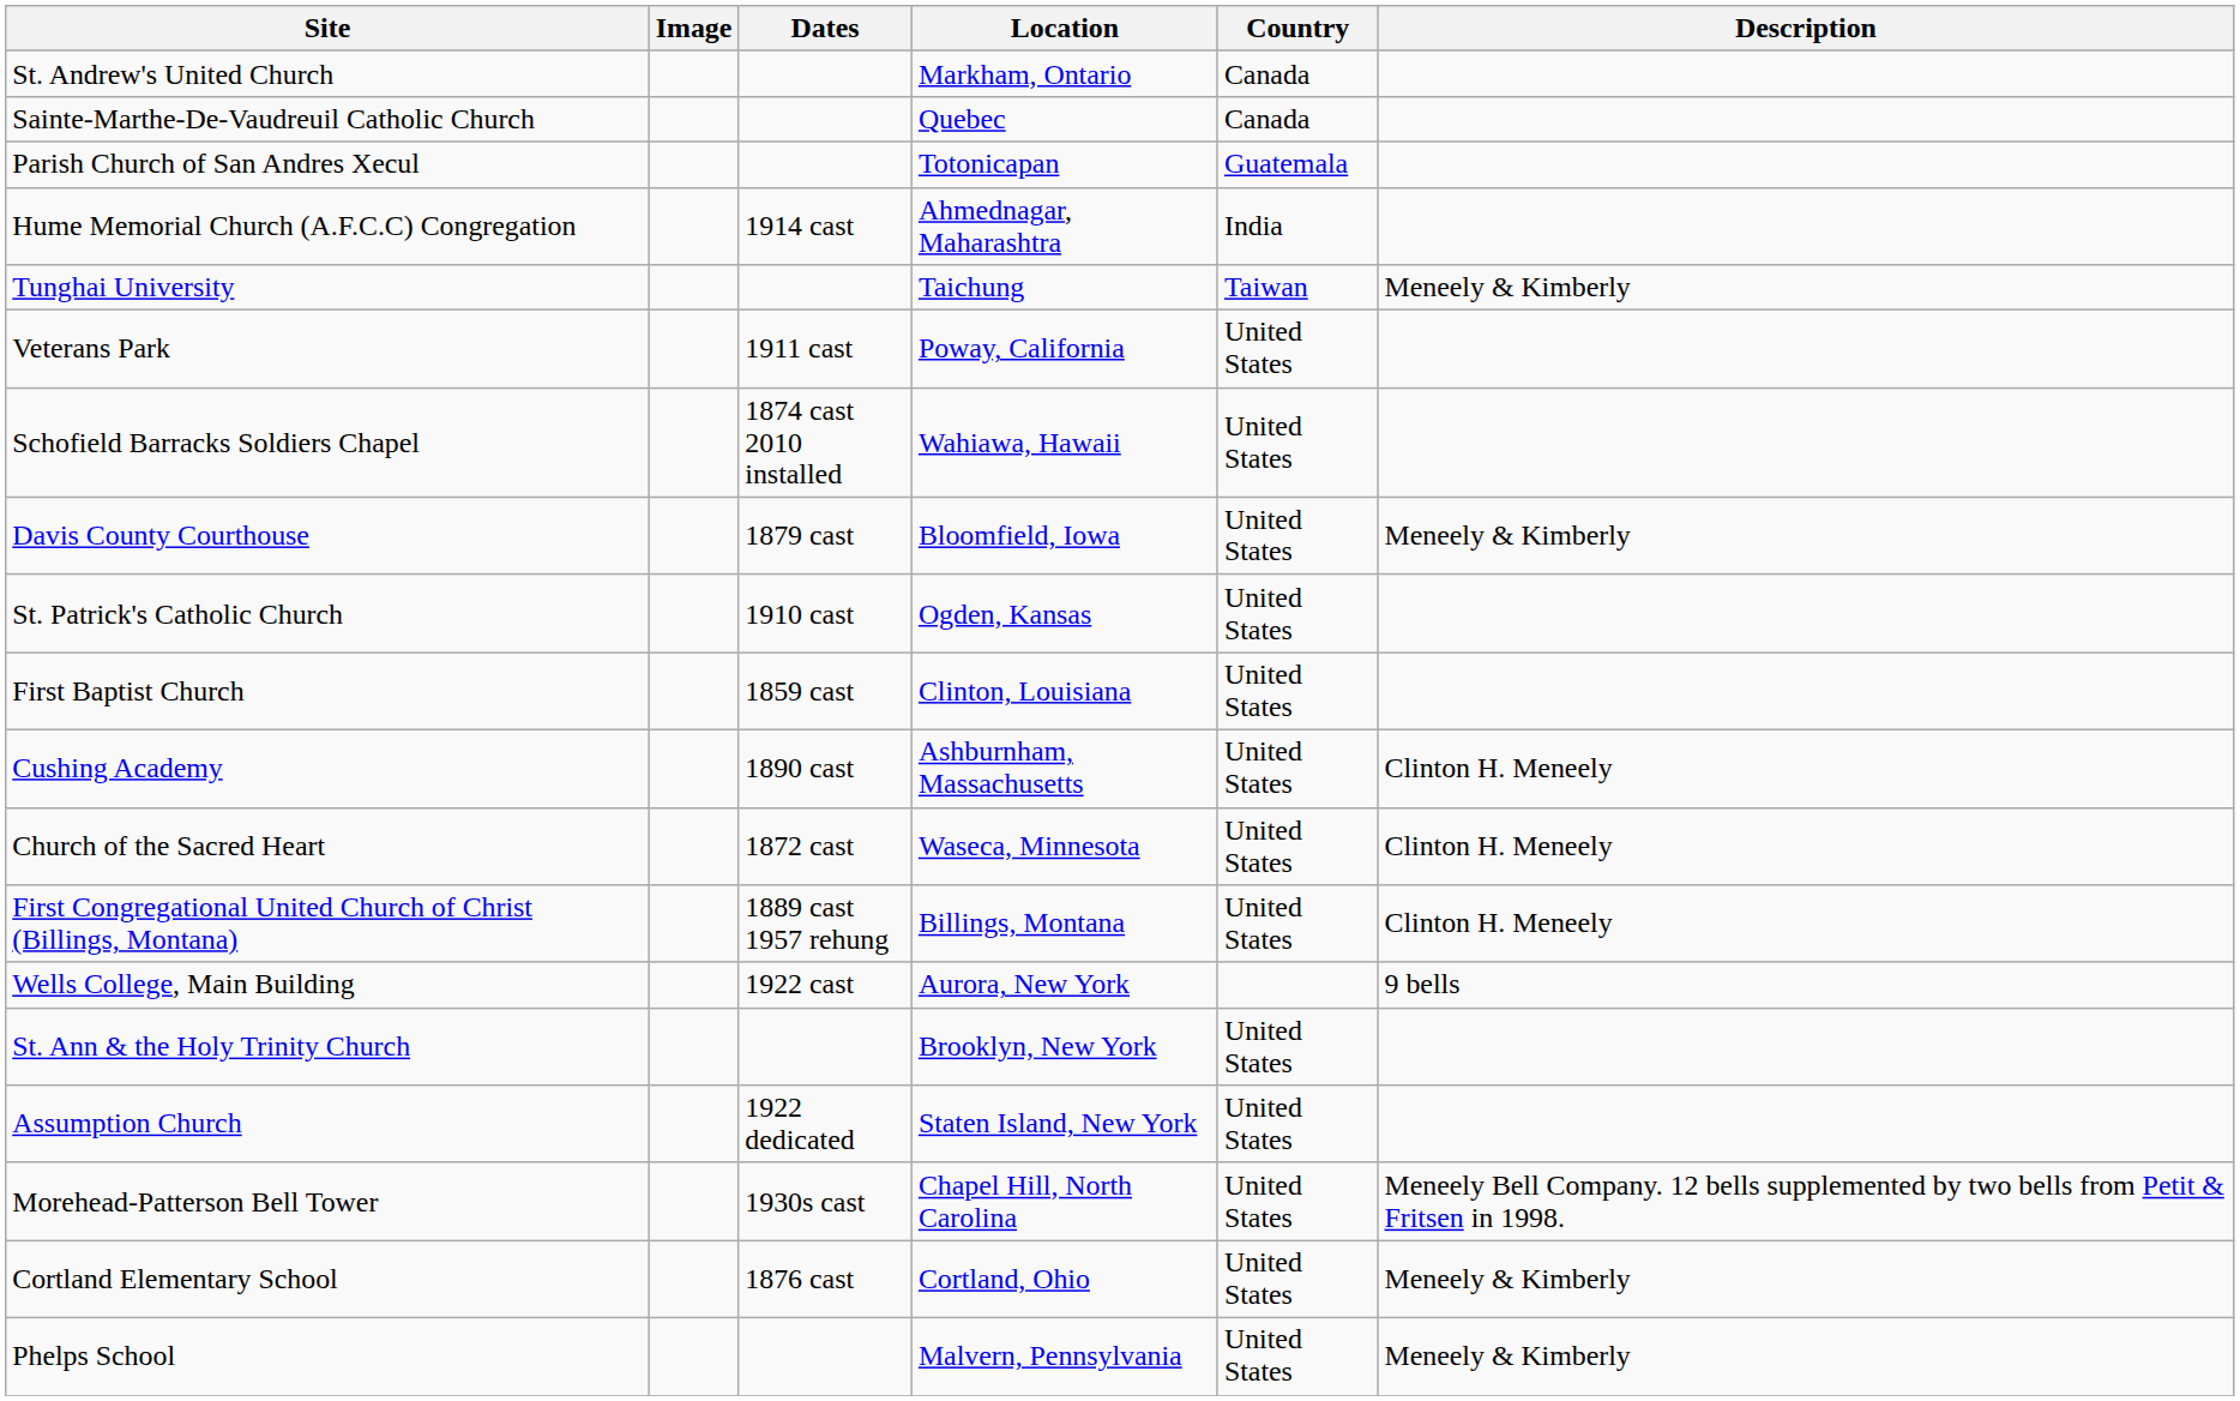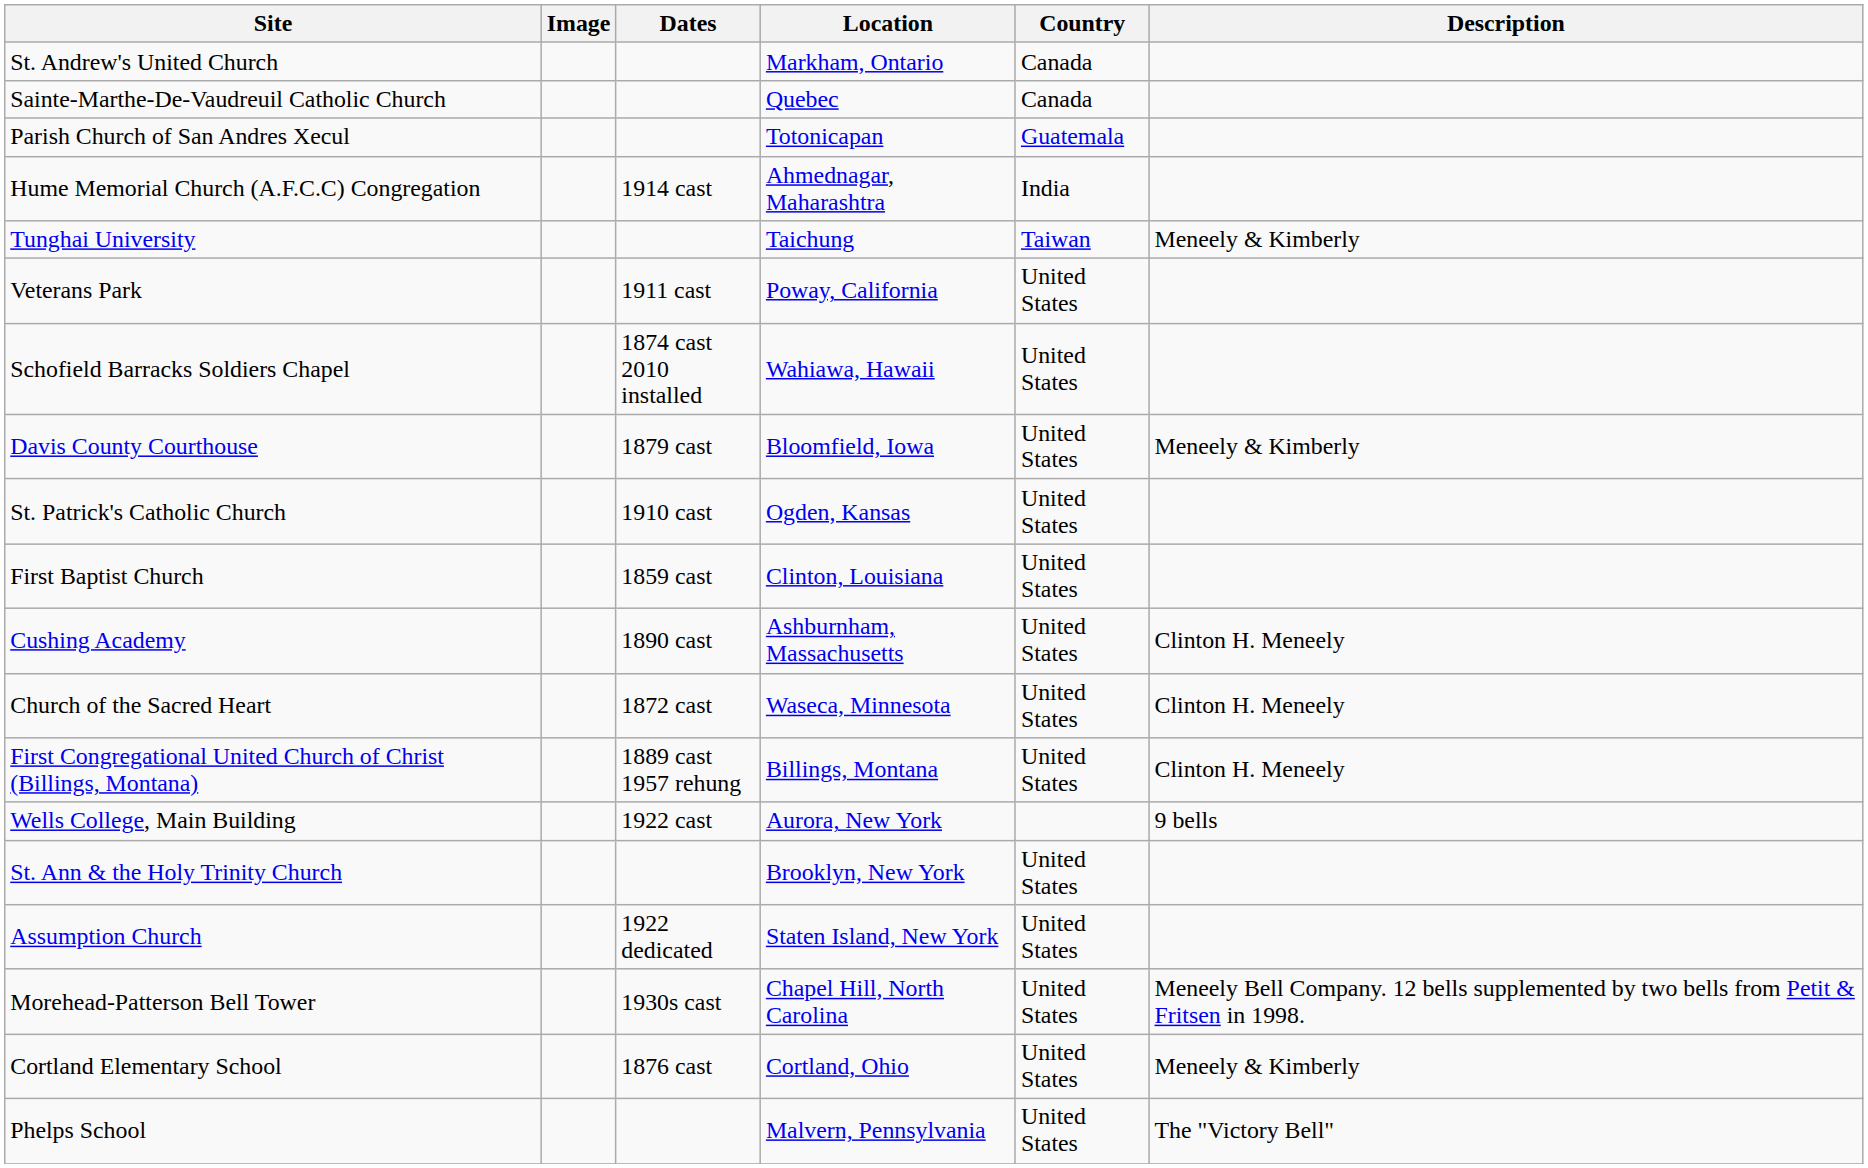 <table class="wikitable sortable">
 <tr>
 <th>Site</th>
 <th class="unsortable" !>Image</th>
 <th>Dates</th>
 <th>Location</th>
 <th>Country</th>
 <th class="unsortable" !>Description</th>
 </tr>
 <tr>
 <td>St. Andrew's United Church</td>
 <td></td>
 <td></td>
 <td><a href='#'>Markham, Ontario</a></td>
 <td>Canada</td>
 <td></td>
 </tr>
 <tr>
 <td>Sainte-Marthe-De-Vaudreuil Catholic Church</td>
 <td></td>
 <td></td>
 <td><a href='#'>Quebec</a></td>
 <td>Canada</td>
 <td></td>
 </tr>
 <tr>
 <td>Parish Church of San Andres Xecul</td>
 <td></td>
 <td></td>
 <td><a href='#'>Totonicapan</a></td>
 <td><a href='#'>Guatemala</a></td>
 <td></td>
 </tr>
 <tr>
 <td>Hume Memorial Church (A.F.C.C) Congregation</td>
 <td></td>
 <td>1914 cast</td>
 <td><a href='#'>Ahmednagar</a>, <a href='#'>Maharashtra</a></td>
 <td>India</td>
 <td></td>
 </tr>
 <tr>
 <td><a href='#'>Tunghai University</a></td>
 <td></td>
 <td></td>
 <td><a href='#'>Taichung</a></td>
 <td><a href='#'>Taiwan</a></td>
 <td>Meneely & Kimberly</td>
 </tr>
 <tr>
 <td>Veterans Park</td>
 <td></td>
 <td>1911 cast</td>
 <td><a href='#'>Poway, California</a></td>
 <td>United States</td>
 <td></td>
 </tr>
 <tr>
 <td>Schofield Barracks Soldiers Chapel</td>
 <td></td>
 <td>1874 cast<br>2010 installed</td>
 <td><a href='#'>Wahiawa, Hawaii</a></td>
 <td>United States</td>
 <td></td>
 </tr>
 <tr>
 <td><a href='#'>Davis County Courthouse</a></td>
 <td></td>
 <td>1879 cast</td>
 <td><a href='#'>Bloomfield, Iowa</a></td>
 <td>United States</td>
 <td>Meneely & Kimberly</td>
 </tr>
 <tr>
 <td>St. Patrick's Catholic Church</td>
 <td></td>
 <td>1910 cast</td>
 <td><a href='#'>Ogden, Kansas</a></td>
 <td>United States</td>
 <td></td>
 </tr>
 <tr>
 <td>First Baptist Church</td>
 <td></td>
 <td>1859 cast</td>
 <td><a href='#'>Clinton, Louisiana</a></td>
 <td>United States</td>
 <td></td>
 </tr>
 <tr>
 <td><a href='#'>Cushing Academy</a></td>
 <td></td>
 <td>1890 cast</td>
 <td><a href='#'>Ashburnham, Massachusetts</a></td>
 <td>United States</td>
 <td>Clinton H. Meneely</td>
 </tr>
 <tr>
 <td>Church of the Sacred Heart</td>
 <td></td>
 <td>1872 cast</td>
 <td><a href='#'>Waseca, Minnesota</a></td>
 <td>United States</td>
 <td>Clinton H. Meneely</td>
 </tr>
 <tr>
 <td><a href='#'>First Congregational United Church of Christ (Billings, Montana)</a></td>
 <td></td>
 <td>1889 cast<br>1957 rehung</td>
 <td><a href='#'>Billings, Montana</a></td>
 <td>United States</td>
 <td>Clinton H. Meneely</td>
 </tr>
 <tr>
 <td><a href='#'>Wells College</a>, Main Building</td>
 <td></td>
 <td>1922 cast</td>
 <td><a href='#'>Aurora, New York</a></td>
 <td></td>
 <td>9 bells</td>
 </tr>
 <tr>
 <td><a href='#'>St. Ann & the Holy Trinity Church</a></td>
 <td></td>
 <td></td>
 <td><a href='#'>Brooklyn, New York</a></td>
 <td>United States</td>
 <td></td>
 </tr>
 <tr>
 <td><a href='#'>Assumption Church</a></td>
 <td></td>
 <td>1922 dedicated</td>
 <td><a href='#'>Staten Island, New York</a></td>
 <td>United States</td>
 <td></td>
 </tr>
 <tr>
 <td>Morehead-Patterson Bell Tower</td>
 <td></td>
 <td>1930s cast</td>
 <td><a href='#'>Chapel Hill, North Carolina</a></td>
 <td>United States</td>
 <td>Meneely Bell Company. 12 bells supplemented by two bells from <a href='#'>Petit & Fritsen</a> in 1998.</td>
 </tr>
 <tr>
 <td>Cortland Elementary School</td>
 <td></td>
 <td>1876 cast</td>
 <td><a href='#'>Cortland, Ohio</a></td>
 <td>United States</td>
 <td>Meneely & Kimberly</td>
 </tr>
 <tr>
 <td>Phelps School</td>
 <td></td>
 <td></td>
 <td><a href='#'>Malvern, Pennsylvania</a></td>
 <td>United States</td>
-<td>Meneely & Kimberly</td>
+<td>The "Victory Bell"</td>
 </tr>
 </table>
